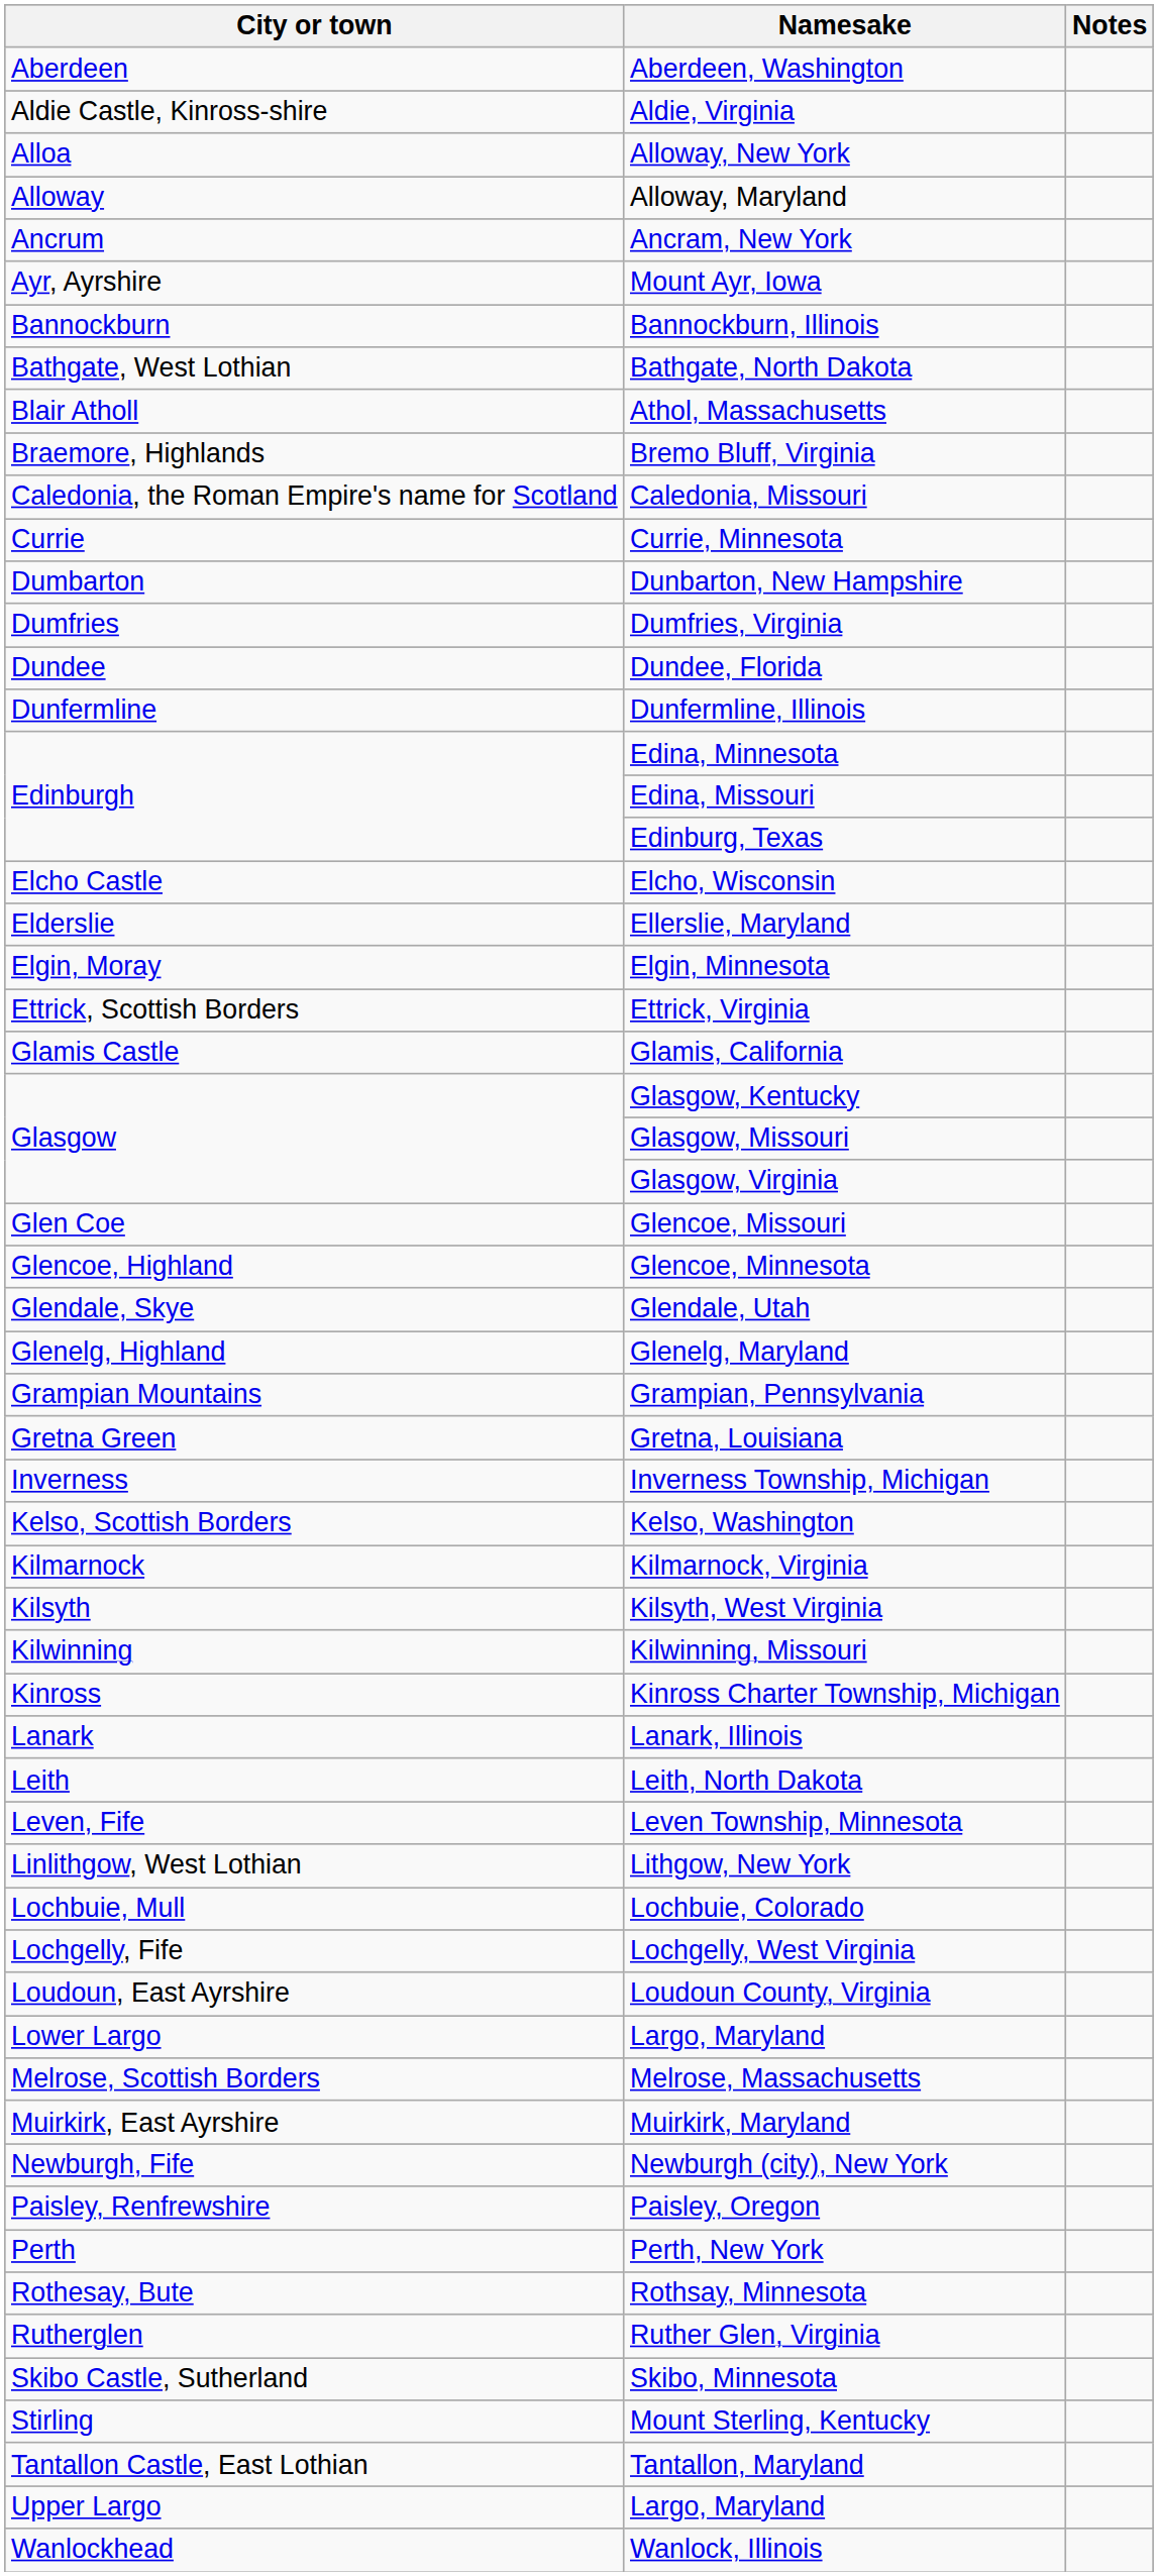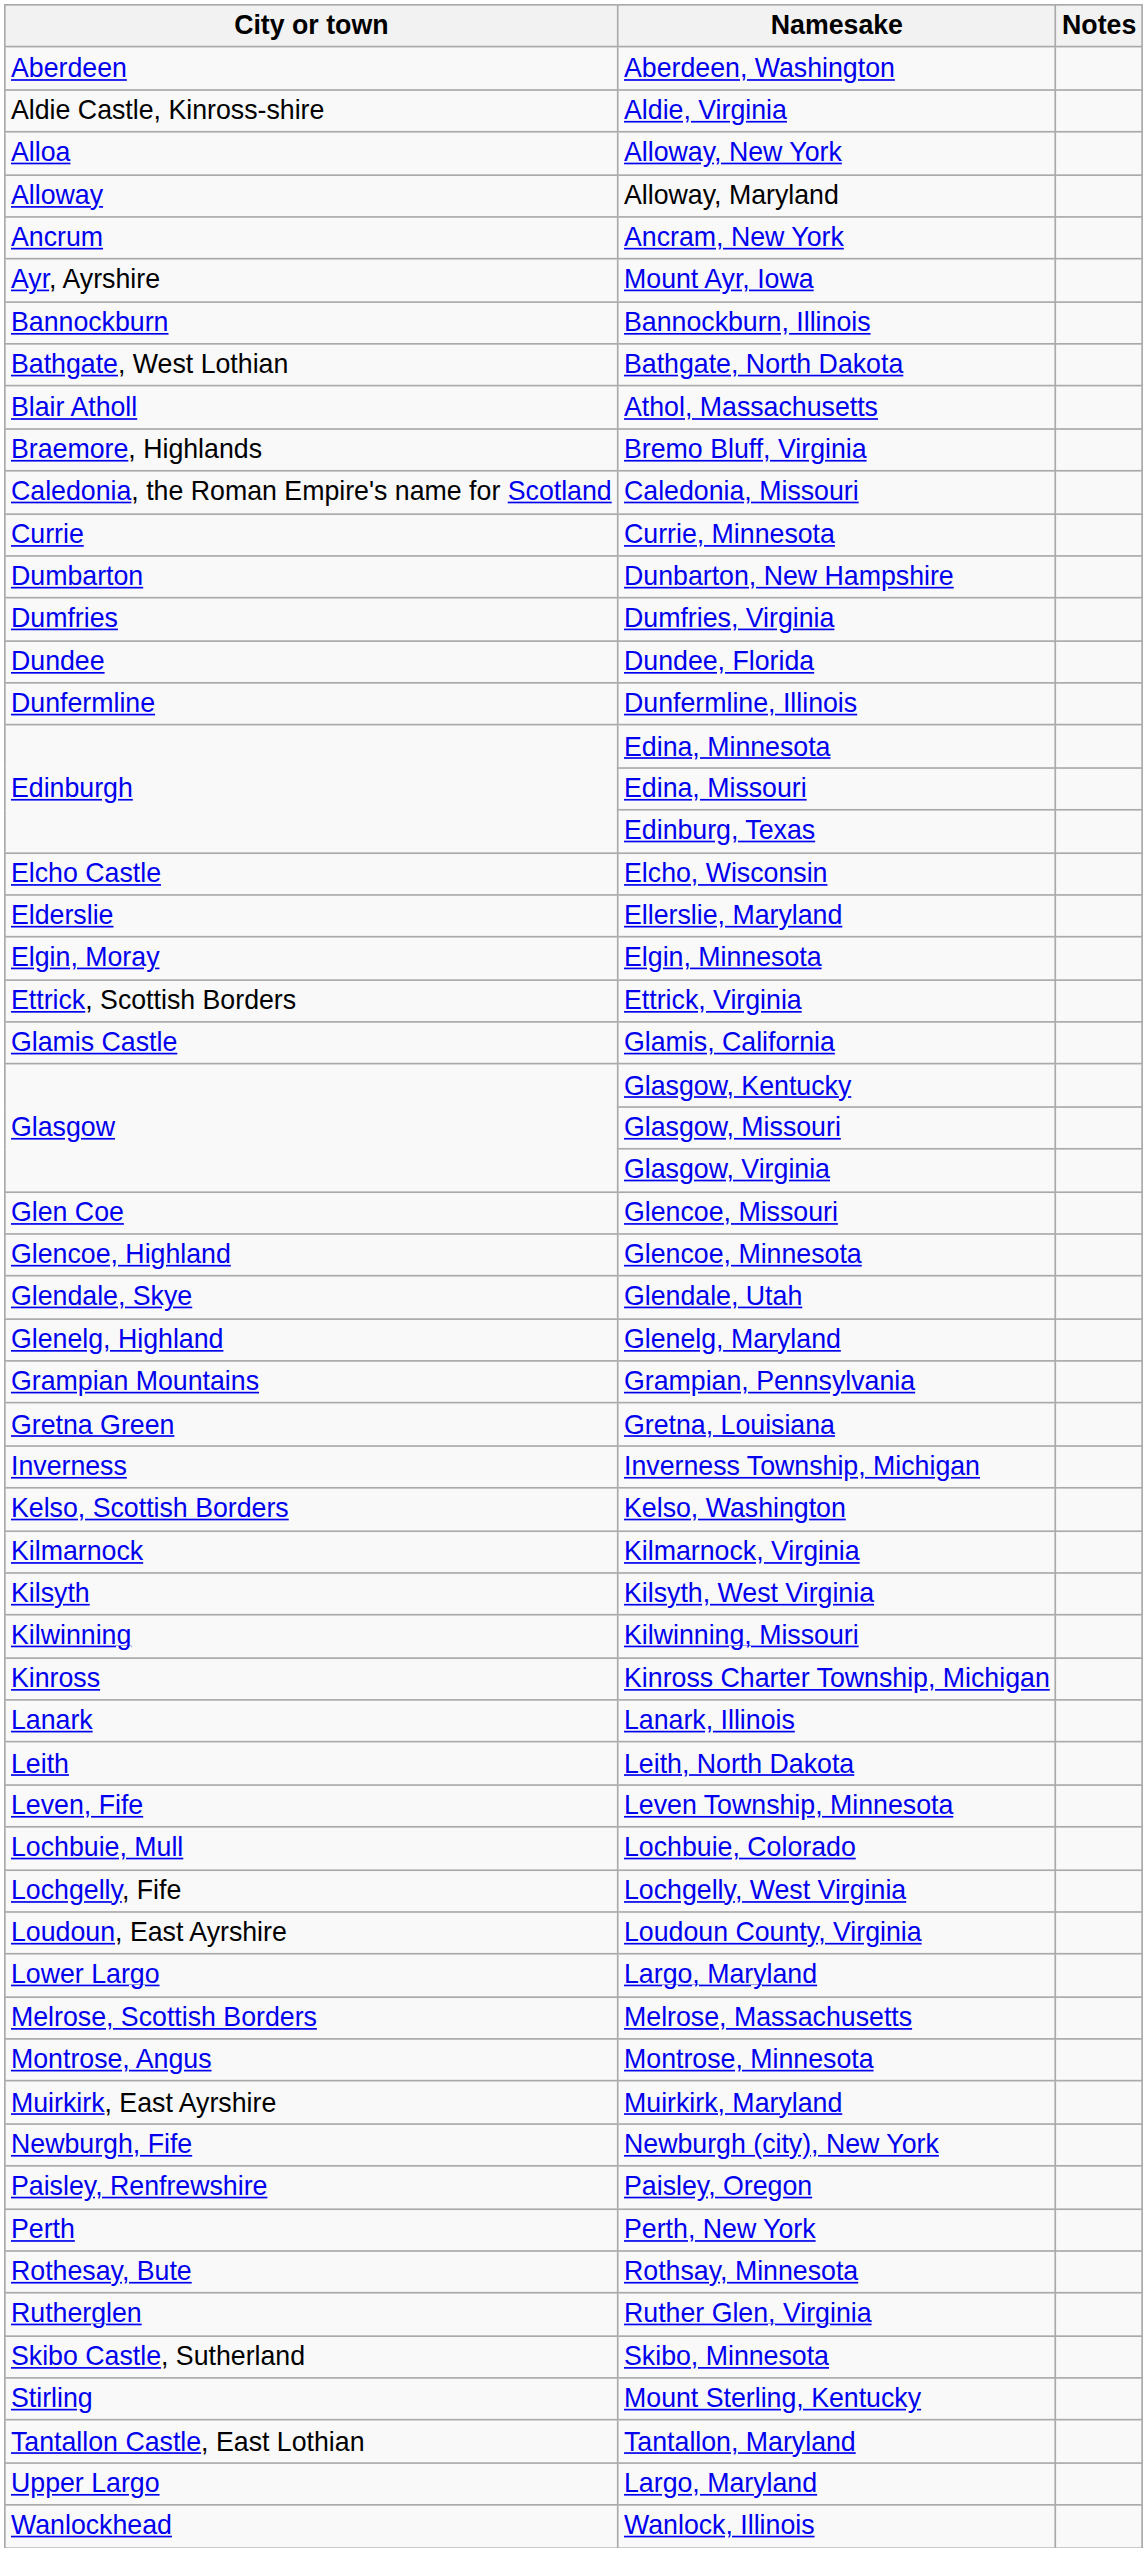 <table class="wikitable">
 <tr>
 <th>City or town</th>
 <th>Namesake</th>
 <th>Notes</th>
 </tr>
 <tr>
 <td><a href='#'>Aberdeen</a></td>
 <td><a href='#'>Aberdeen, Washington</a></td>
 <td></td>
 </tr>
 <tr>
 <td>Aldie Castle, Kinross-shire</td>
 <td><a href='#'>Aldie, Virginia</a></td>
 <td></td>
 </tr>
 <tr>
 <td><a href='#'>Alloa</a></td>
 <td><a href='#'>Alloway, New York</a></td>
 <td></td>
 </tr>
 <tr>
 <td><a href='#'>Alloway</a></td>
 <td>Alloway, Maryland</td>
 <td></td>
 </tr>
 <tr>
 <td><a href='#'>Ancrum</a></td>
 <td><a href='#'>Ancram, New York</a></td>
 <td></td>
 </tr>
 <tr>
 <td><a href='#'>Ayr</a>, Ayrshire</td>
 <td><a href='#'>Mount Ayr, Iowa</a></td>
 <td></td>
 </tr>
 <tr>
 <td><a href='#'>Bannockburn</a></td>
 <td><a href='#'>Bannockburn, Illinois</a></td>
 <td></td>
 </tr>
 <tr>
 <td><a href='#'>Bathgate</a>, West Lothian</td>
 <td><a href='#'>Bathgate, North Dakota</a></td>
 <td> </td>
 </tr>
 <tr>
 <td><a href='#'>Blair Atholl</a></td>
 <td><a href='#'>Athol, Massachusetts</a></td>
 <td> </td>
 </tr>
 <tr>
 <td><a href='#'>Braemore</a>, Highlands</td>
 <td><a href='#'>Bremo Bluff, Virginia</a></td>
 <td></td>
 </tr>
 <tr>
 <td><a href='#'>Caledonia</a>, the Roman Empire's name for <a href='#'>Scotland</a></td>
 <td><a href='#'>Caledonia, Missouri</a></td>
 <td></td>
 </tr>
 <tr>
 <td><a href='#'>Currie</a></td>
 <td><a href='#'>Currie, Minnesota</a></td>
 <td></td>
 </tr>
 <tr>
 <td><a href='#'>Dumbarton</a></td>
 <td><a href='#'>Dunbarton, New Hampshire</a></td>
 <td></td>
 </tr>
 <tr>
 <td><a href='#'>Dumfries</a></td>
 <td><a href='#'>Dumfries, Virginia</a></td>
 <td></td>
 </tr>
 <tr>
 <td><a href='#'>Dundee</a></td>
 <td><a href='#'>Dundee, Florida</a></td>
 <td></td>
 </tr>
 <tr>
 <td><a href='#'>Dunfermline</a></td>
 <td><a href='#'>Dunfermline, Illinois</a></td>
 <td></td>
 </tr>
 <tr>
 <td rowspan =3><a href='#'>Edinburgh</a></td>
 <td><a href='#'>Edina, Minnesota</a></td>
 <td></td>
 </tr>
 <tr>
 <td><a href='#'>Edina, Missouri</a></td>
 <td></td>
 </tr>
 <tr>
 <td><a href='#'>Edinburg, Texas</a></td>
 <td>  </td>
 </tr>
 <tr>
 <td><a href='#'>Elcho Castle</a></td>
 <td><a href='#'>Elcho, Wisconsin</a></td>
 <td></td>
 </tr>
 <tr>
 <td><a href='#'>Elderslie</a></td>
 <td><a href='#'>Ellerslie, Maryland</a></td>
 <td></td>
 </tr>
 <tr>
 <td><a href='#'>Elgin, Moray</a></td>
 <td><a href='#'>Elgin, Minnesota</a></td>
 <td></td>
 </tr>
 <tr>
 <td><a href='#'>Ettrick</a>, Scottish Borders</td>
 <td><a href='#'>Ettrick, Virginia</a></td>
 <td></td>
 </tr>
 <tr>
 <td><a href='#'>Glamis Castle</a></td>
 <td><a href='#'>Glamis, California</a></td>
 <td></td>
 </tr>
 <tr>
 <td rowspan = 3><a href='#'>Glasgow</a></td>
 <td><a href='#'>Glasgow, Kentucky</a></td>
 <td></td>
 </tr>
 <tr>
 <td><a href='#'>Glasgow, Missouri</a></td>
 <td> </td>
 </tr>
 <tr>
 <td><a href='#'>Glasgow, Virginia</a></td>
 <td> </td>
 </tr>
 <tr>
 <td><a href='#'>Glen Coe</a></td>
 <td><a href='#'>Glencoe, Missouri</a></td>
 <td></td>
 </tr>
 <tr>
 <td><a href='#'>Glencoe, Highland</a></td>
 <td><a href='#'>Glencoe, Minnesota</a></td>
 <td></td>
 </tr>
 <tr>
 <td><a href='#'>Glendale, Skye</a></td>
 <td><a href='#'>Glendale, Utah</a></td>
 <td></td>
 </tr>
 <tr>
 <td><a href='#'>Glenelg, Highland</a></td>
 <td><a href='#'>Glenelg, Maryland</a></td>
 <td></td>
 </tr>
 <tr>
 <td><a href='#'>Grampian Mountains</a></td>
 <td><a href='#'>Grampian, Pennsylvania</a></td>
 <td></td>
 </tr>
 <tr>
 <td><a href='#'>Gretna Green</a></td>
 <td><a href='#'>Gretna, Louisiana</a></td>
 <td> </td>
 </tr>
 <tr>
 <td><a href='#'>Inverness</a></td>
 <td><a href='#'>Inverness Township, Michigan</a></td>
 <td></td>
 </tr>
 <tr>
 <td><a href='#'>Kelso, Scottish Borders</a></td>
 <td><a href='#'>Kelso, Washington</a></td>
 <td></td>
 </tr>
 <tr>
 <td><a href='#'>Kilmarnock</a></td>
 <td><a href='#'>Kilmarnock, Virginia</a></td>
 <td></td>
 </tr>
 <tr>
 <td><a href='#'>Kilsyth</a></td>
 <td><a href='#'>Kilsyth, West Virginia</a></td>
 <td></td>
 </tr>
 <tr>
 <td><a href='#'>Kilwinning</a></td>
 <td><a href='#'>Kilwinning, Missouri</a></td>
 <td></td>
 </tr>
 <tr>
 <td><a href='#'>Kinross</a></td>
 <td><a href='#'>Kinross Charter Township, Michigan</a></td>
 <td></td>
 </tr>
 <tr>
 <td><a href='#'>Lanark</a></td>
 <td><a href='#'>Lanark, Illinois</a></td>
 <td></td>
 </tr>
 <tr>
 <td><a href='#'>Leith</a></td>
 <td><a href='#'>Leith, North Dakota</a></td>
 <td></td>
 </tr>
 <tr>
 <td><a href='#'>Leven, Fife</a></td>
 <td><a href='#'>Leven Township, Minnesota</a></td>
 <td></td>
 </tr>
 <tr>
-<td><a href='#'>Linlithgow</a>, West Lothian</td>
-<td><a href='#'>Lithgow, New York</a></td>
-<td></td>
-</tr>
-<tr>
 <td><a href='#'>Lochbuie, Mull</a></td>
 <td><a href='#'>Lochbuie, Colorado</a></td>
 <td></td>
 </tr>
 <tr>
 <td><a href='#'>Lochgelly</a>, Fife</td>
 <td><a href='#'>Lochgelly, West Virginia</a></td>
 <td></td>
 </tr>
 <tr>
 <td><a href='#'>Loudoun</a>, East Ayrshire</td>
 <td><a href='#'>Loudoun County, Virginia</a></td>
 <td></td>
 </tr>
 <tr>
 <td><a href='#'>Lower Largo</a></td>
 <td><a href='#'>Largo, Maryland</a></td>
 <td></td>
 </tr>
 <tr>
 <td><a href='#'>Melrose, Scottish Borders</a></td>
 <td><a href='#'>Melrose, Massachusetts</a></td>
+<td></td>
+</tr>
+<tr>
+<td><a href='#'>Montrose, Angus</a></td>
+<td><a href='#'>Montrose, Minnesota</a></td>
 <td></td>
 </tr>
 <tr>
 <td><a href='#'>Muirkirk</a>, East Ayrshire</td>
 <td><a href='#'>Muirkirk, Maryland</a></td>
 <td></td>
 </tr>
 <tr>
 <td><a href='#'>Newburgh, Fife</a></td>
 <td><a href='#'>Newburgh (city), New York</a></td>
 <td></td>
 </tr>
 <tr>
 <td><a href='#'>Paisley, Renfrewshire</a></td>
 <td><a href='#'>Paisley, Oregon</a></td>
 <td></td>
 </tr>
 <tr>
 <td><a href='#'>Perth</a></td>
 <td><a href='#'>Perth, New York</a></td>
 <td></td>
 </tr>
 <tr>
 <td><a href='#'>Rothesay, Bute</a></td>
 <td><a href='#'>Rothsay, Minnesota</a></td>
 <td></td>
 </tr>
 <tr>
 <td><a href='#'>Rutherglen</a></td>
 <td><a href='#'>Ruther Glen, Virginia</a></td>
 <td></td>
 </tr>
 <tr>
 <td><a href='#'>Skibo Castle</a>, Sutherland</td>
 <td><a href='#'>Skibo, Minnesota</a></td>
 <td></td>
 </tr>
 <tr>
 <td><a href='#'>Stirling</a></td>
 <td><a href='#'>Mount Sterling, Kentucky</a></td>
 <td></td>
 </tr>
 <tr>
 <td><a href='#'>Tantallon Castle</a>, East Lothian</td>
 <td><a href='#'>Tantallon, Maryland</a></td>
 <td></td>
 </tr>
 <tr>
 <td><a href='#'>Upper Largo</a></td>
 <td><a href='#'>Largo, Maryland</a></td>
 <td></td>
 </tr>
 <tr>
 <td><a href='#'>Wanlockhead</a></td>
 <td><a href='#'>Wanlock, Illinois</a></td>
 <td></td>
 </tr>
 </table>
